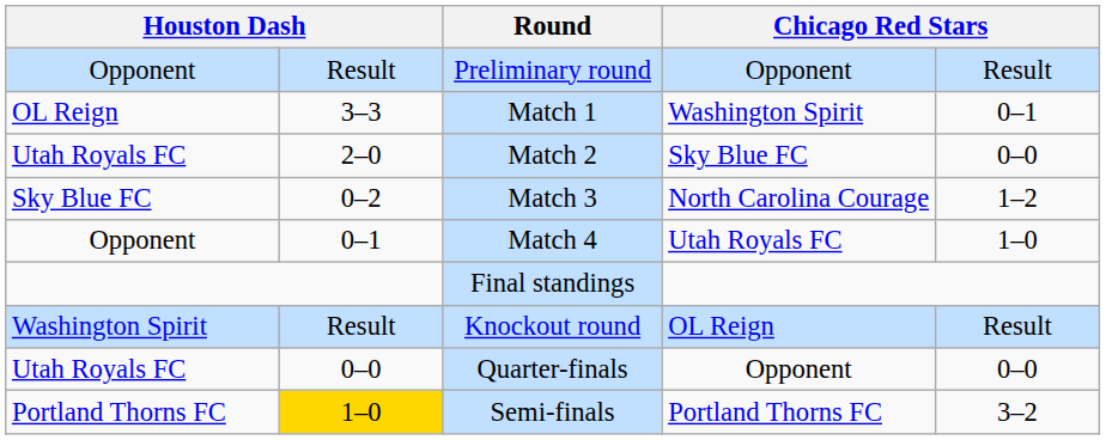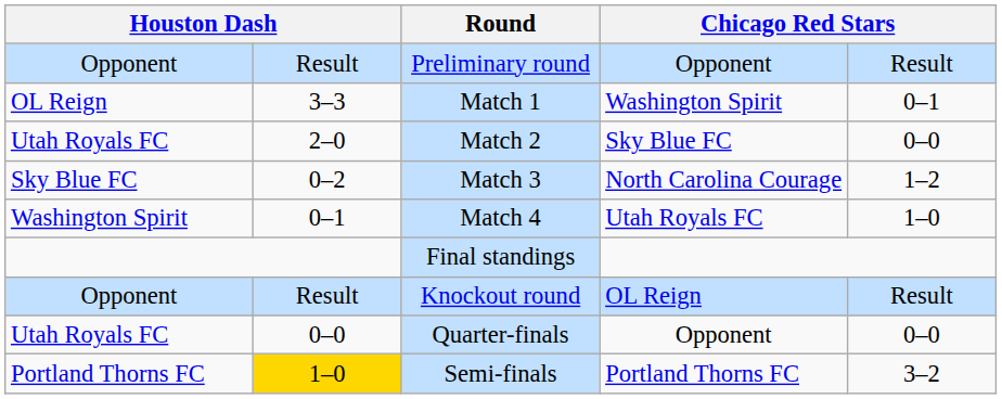 <table class="wikitable" style="text-align:center; white-space:nowrap;">
 <tr>
 <th colspan="2"><a href='#'>Houston Dash</a></th>
 <th>Round</th>
 <th colspan="2"><a href='#'>Chicago Red Stars</a></th>
 </tr>
 <tr style="background:#C1E0FF;">
 <td style="width:25%;">Opponent</td>
 <td style="width:15%;">Result</td>
 <td><a href='#'>Preliminary round</a></td>
 <td style="width:25%;">Opponent</td>
 <td style="width:15%;">Result</td>
 </tr>
 <tr>
 <td style="text-align:left;"><a href='#'>OL Reign</a></td>
 <td>3–3</td>
 <td style="background:#C1E0FF;">Match 1</td>
 <td style="text-align:left;"><a href='#'>Washington Spirit</a></td>
 <td>0–1</td>
 </tr>
 <tr>
 <td style="text-align:left;"><a href='#'>Utah Royals FC</a></td>
 <td>2–0</td>
 <td style="background:#C1E0FF;">Match 2</td>
 <td style="text-align:left;"><a href='#'>Sky Blue FC</a></td>
 <td>0–0</td>
 </tr>
 <tr>
 <td style="text-align:left;"><a href='#'>Sky Blue FC</a></td>
 <td>0–2</td>
 <td style="background:#C1E0FF;">Match 3</td>
 <td style="text-align:left;"><a href='#'>North Carolina Courage</a></td>
 <td>1–2</td>
 </tr>
 <tr>
-<td style="width:25%;">Opponent</td>
+<td style="text-align:left;"><a href='#'>Washington Spirit</a></td>
 <td>0–1</td>
 <td style="background:#C1E0FF;">Match 4</td>
 <td style="text-align:left;"><a href='#'>Utah Royals FC</a></td>
 <td>1–0</td>
 </tr>
 <tr>
 <td colspan="2"></td>
 <td style="background:#C1E0FF;">Final standings</td>
 <td colspan="2"></td>
 </tr>
 <tr style="background:#C1E0FF;">
-<td style="text-align:left;"><a href='#'>Washington Spirit</a></td>
+<td style="width:25%;">Opponent</td>
 <td style="width:15%;">Result</td>
 <td><a href='#'>Knockout round</a></td>
 <td style="text-align:left;"><a href='#'>OL Reign</a></td>
 <td style="width:15%;">Result</td>
 </tr>
 <tr>
 <td style="text-align:left;"><a href='#'>Utah Royals FC</a></td>
 <td>0–0 </td>
 <td style="background:#C1E0FF;">Quarter-finals</td>
 <td style="width:25%;">Opponent</td>
 <td>0–0 </td>
 </tr>
 <tr>
 <td style="text-align:left;"><a href='#'>Portland Thorns FC</a></td>
 <td style="background: gold;">1–0</td>
 <td style="background:#C1E0FF;">Semi-finals</td>
 <td style="text-align:left;"><a href='#'>Portland Thorns FC</a></td>
 <td>3–2</td>
 </tr>
 </table>
